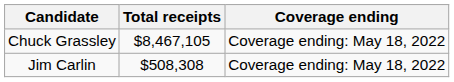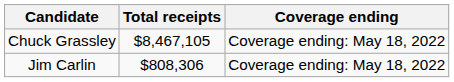 <table class="wikitable" style="font-size:90%;text-align:center;">
 <tr valign=bottom>
 <th>Candidate</th>
 <th>Total receipts</th>
 <th>Coverage ending</th>
 </tr>
 <tr>
 <td>Chuck Grassley</td>
 <td>$8,467,105</td>
 <td>Coverage ending: May 18, 2022</td>
 </tr>
 <tr>
 <td>Jim Carlin</td>
-<td>$508,308</td>
+<td>$808,306</td>
 <td>Coverage ending: May 18, 2022</td>
 </tr>
 </table>
